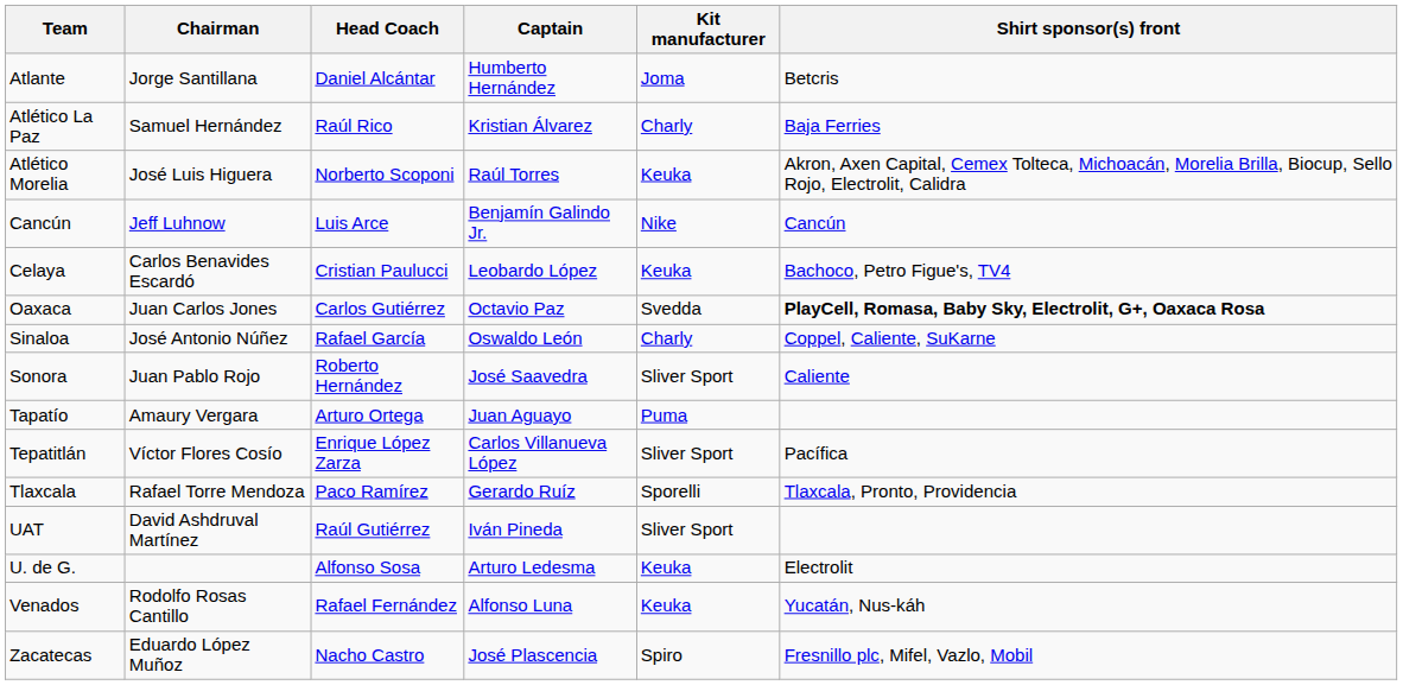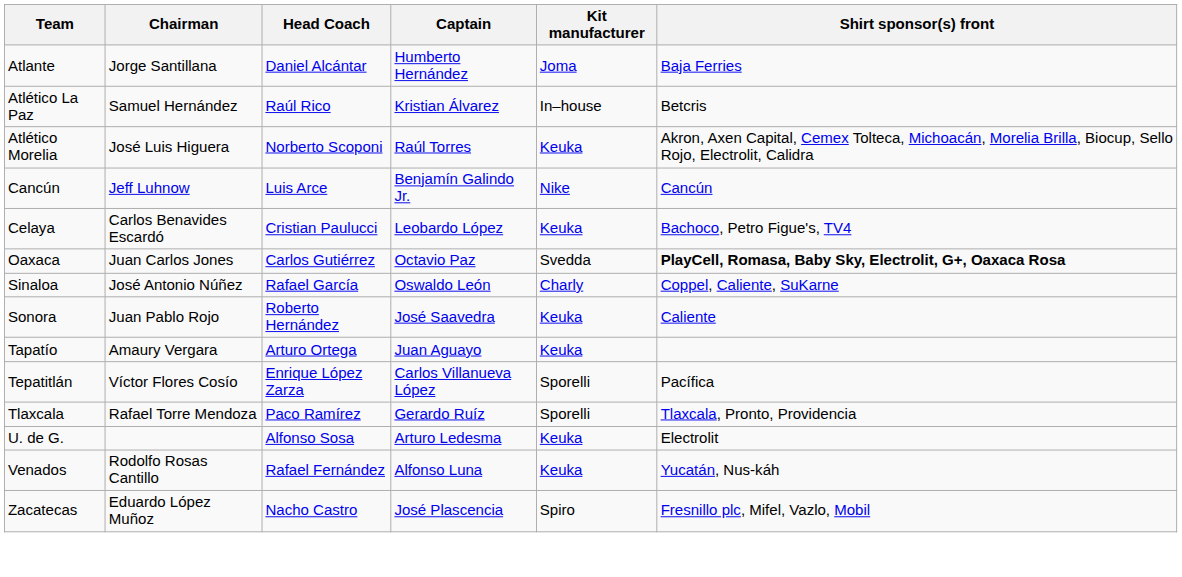 <table class="wikitable sortable" style="text-align: left;">
 <tr>
 <th>Team</th>
 <th>Chairman</th>
 <th>Head Coach</th>
 <th>Captain</th>
 <th>Kit manufacturer</th>
 <th>Shirt sponsor(s) front</th>
 </tr>
 <tr>
 <td>Atlante</td>
 <td>Jorge Santillana</td>
 <td> <a href='#'>Daniel Alcántar</a></td>
 <td> <a href='#'>Humberto Hernández</a></td>
 <td><a href='#'>Joma</a></td>
-<td>Betcris</td>
+<td><a href='#'>Baja Ferries</a></td>
 </tr>
 <tr>
 <td>Atlético La Paz</td>
 <td>Samuel Hernández</td>
 <td> <a href='#'>Raúl Rico</a></td>
 <td> <a href='#'>Kristian Álvarez</a></td>
-<td><a href='#'>Charly</a></td>
-<td><a href='#'>Baja Ferries</a></td>
+<td>In–house</td>
+<td>Betcris</td>
 </tr>
 <tr>
 <td>Atlético Morelia</td>
 <td>José Luis Higuera</td>
 <td> <a href='#'>Norberto Scoponi</a></td>
 <td> <a href='#'>Raúl Torres</a></td>
 <td><a href='#'>Keuka</a></td>
 <td>Akron, Axen Capital, <a href='#'>Cemex</a> Tolteca, <a href='#'>Michoacán</a>, <a href='#'>Morelia Brilla</a>, Biocup, Sello Rojo, Electrolit, Calidra</td>
 </tr>
 <tr>
 <td>Cancún</td>
 <td><a href='#'>Jeff Luhnow</a></td>
 <td> <a href='#'>Luis Arce</a></td>
 <td> <a href='#'>Benjamín Galindo Jr.</a></td>
 <td><a href='#'>Nike</a></td>
 <td><a href='#'>Cancún</a></td>
 </tr>
 <tr>
 <td>Celaya</td>
 <td>Carlos Benavides Escardó</td>
 <td> <a href='#'>Cristian Paulucci</a></td>
 <td> <a href='#'>Leobardo López</a></td>
 <td><a href='#'>Keuka</a></td>
 <td><a href='#'>Bachoco</a>, Petro Figue's, <a href='#'>TV4</a></td>
 </tr>
 <tr>
 <td>Oaxaca</td>
 <td>Juan Carlos Jones</td>
 <td> <a href='#'>Carlos Gutiérrez</a></td>
 <td> <a href='#'>Octavio Paz</a></td>
 <td>Svedda</td>
 <td><strong>PlayCell, Romasa, Baby Sky, Electrolit, G+, Oaxaca Rosa</strong></td>
 </tr>
 <tr>
 <td>Sinaloa</td>
 <td>José Antonio Núñez</td>
 <td> <a href='#'>Rafael García</a></td>
 <td> <a href='#'>Oswaldo León</a></td>
 <td><a href='#'>Charly</a></td>
 <td><a href='#'>Coppel</a>, <a href='#'>Caliente</a>, <a href='#'>SuKarne</a></td>
 </tr>
 <tr>
 <td>Sonora</td>
 <td>Juan Pablo Rojo</td>
 <td> <a href='#'>Roberto Hernández</a></td>
 <td> <a href='#'>José Saavedra</a></td>
-<td>Sliver Sport</td>
+<td><a href='#'>Keuka</a></td>
 <td><a href='#'>Caliente</a></td>
 </tr>
 <tr>
 <td>Tapatío</td>
 <td>Amaury Vergara</td>
 <td> <a href='#'>Arturo Ortega</a></td>
 <td> <a href='#'>Juan Aguayo</a></td>
-<td><a href='#'>Puma</a></td>
+<td><a href='#'>Keuka</a></td>
 <td></td>
 </tr>
 <tr>
 <td>Tepatitlán</td>
 <td>Víctor Flores Cosío</td>
 <td> <a href='#'>Enrique López Zarza</a></td>
 <td> <a href='#'>Carlos Villanueva López</a></td>
-<td>Sliver Sport</td>
+<td>Sporelli</td>
 <td>Pacífica</td>
 </tr>
 <tr>
 <td>Tlaxcala</td>
 <td>Rafael Torre Mendoza</td>
 <td> <a href='#'>Paco Ramírez</a></td>
 <td> <a href='#'>Gerardo Ruíz</a></td>
 <td>Sporelli</td>
 <td><a href='#'>Tlaxcala</a>, Pronto, Providencia</td>
-</tr>
-<tr>
-<td>UAT</td>
-<td>David Ashdruval Martínez</td>
-<td> <a href='#'>Raúl Gutiérrez</a></td>
-<td> <a href='#'>Iván Pineda</a></td>
-<td>Sliver Sport</td>
-<td></td>
 </tr>
 <tr>
 <td>U. de G.</td>
 <td></td>
 <td> <a href='#'>Alfonso Sosa</a></td>
 <td> <a href='#'>Arturo Ledesma</a></td>
 <td><a href='#'>Keuka</a></td>
 <td>Electrolit</td>
 </tr>
 <tr>
 <td>Venados</td>
 <td>Rodolfo Rosas Cantillo</td>
 <td> <a href='#'>Rafael Fernández</a></td>
 <td> <a href='#'>Alfonso Luna</a></td>
 <td><a href='#'>Keuka</a></td>
 <td><a href='#'>Yucatán</a>, Nus-káh</td>
 </tr>
 <tr>
 <td>Zacatecas</td>
 <td>Eduardo López Muñoz</td>
 <td> <a href='#'>Nacho Castro</a></td>
 <td> <a href='#'>José Plascencia</a></td>
 <td>Spiro</td>
 <td><a href='#'>Fresnillo plc</a>, Mifel, Vazlo, <a href='#'>Mobil</a></td>
 </tr>
 </table>
